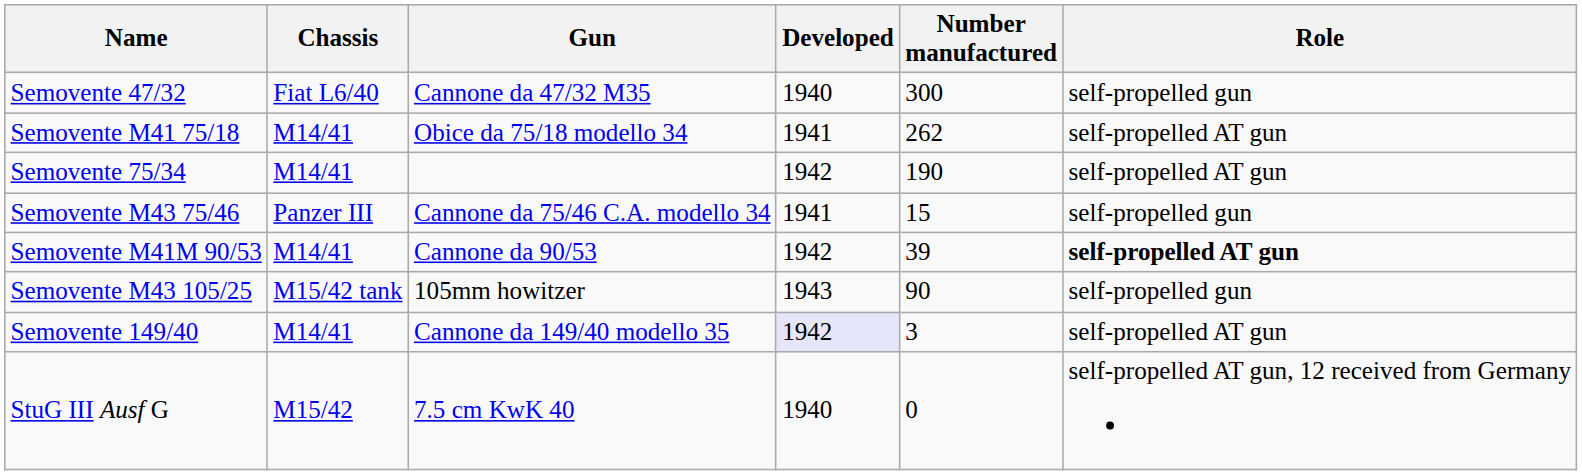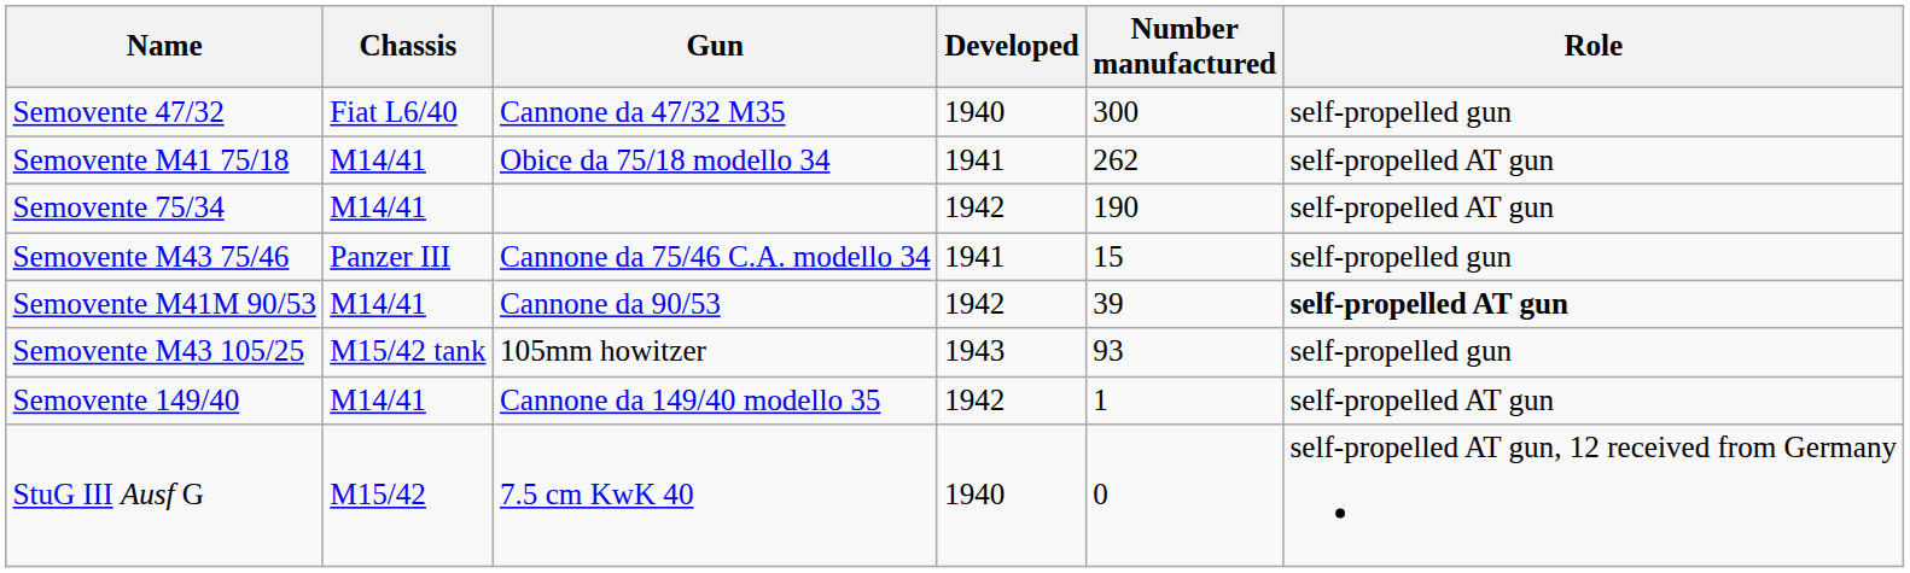 <table class="wikitable sortable">
 <tr>
 <th>Name</th>
 <th>Chassis</th>
 <th>Gun</th>
 <th>Developed</th>
 <th>Number<br> manufactured</th>
 <th>Role</th>
 </tr>
 <tr>
 <td><a href='#'>Semovente 47/32</a></td>
 <td><a href='#'>Fiat L6/40</a></td>
 <td><a href='#'>Cannone da 47/32 M35</a></td>
 <td>1940</td>
 <td>300</td>
 <td>self-propelled gun</td>
 </tr>
 <tr>
 <td><a href='#'>Semovente M41 75/18</a></td>
 <td><a href='#'>M14/41</a></td>
 <td><a href='#'>Obice da 75/18 modello 34</a></td>
 <td>1941</td>
 <td>262</td>
 <td>self-propelled AT gun</td>
 </tr>
 <tr>
 <td><a href='#'>Semovente 75/34</a></td>
 <td><a href='#'>M14/41</a></td>
 <td></td>
 <td>1942</td>
 <td>190</td>
 <td>self-propelled AT gun</td>
 </tr>
 <tr>
 <td><a href='#'>Semovente M43 75/46</a></td>
 <td><a href='#'>Panzer III</a></td>
 <td><a href='#'>Cannone da 75/46 C.A. modello 34</a></td>
 <td>1941</td>
 <td>15</td>
 <td>self-propelled gun</td>
 </tr>
 <tr>
 <td><a href='#'>Semovente M41M 90/53</a></td>
 <td><a href='#'>M14/41</a></td>
 <td><a href='#'>Cannone da 90/53</a></td>
 <td>1942</td>
 <td>39</td>
 <td><strong>self-propelled AT gun</strong></td>
 </tr>
 <tr>
 <td><a href='#'>Semovente M43 105/25</a></td>
 <td><a href='#'>M15/42 tank</a></td>
 <td>105mm howitzer</td>
 <td>1943</td>
-<td>90</td>
+<td>93</td>
 <td>self-propelled gun</td>
 </tr>
 <tr>
 <td><a href='#'>Semovente 149/40</a></td>
 <td><a href='#'>M14/41</a></td>
 <td><a href='#'>Cannone da 149/40 modello 35</a></td>
-<td style="background: lavender;">1942</td>
-<td>3</td>
+<td>1942</td>
+<td>1</td>
 <td>self-propelled AT gun</td>
 </tr>
 <tr>
 <td><a href='#'>StuG III</a> <em>Ausf</em> G</td>
 <td><a href='#'>M15/42</a></td>
 <td><a href='#'>7.5 cm KwK 40</a></td>
 <td>1940</td>
 <td>0</td>
 <td>self-propelled AT gun, 12 received from Germany<br><ul><li></li></ul></td>
 </tr>
 </table>
